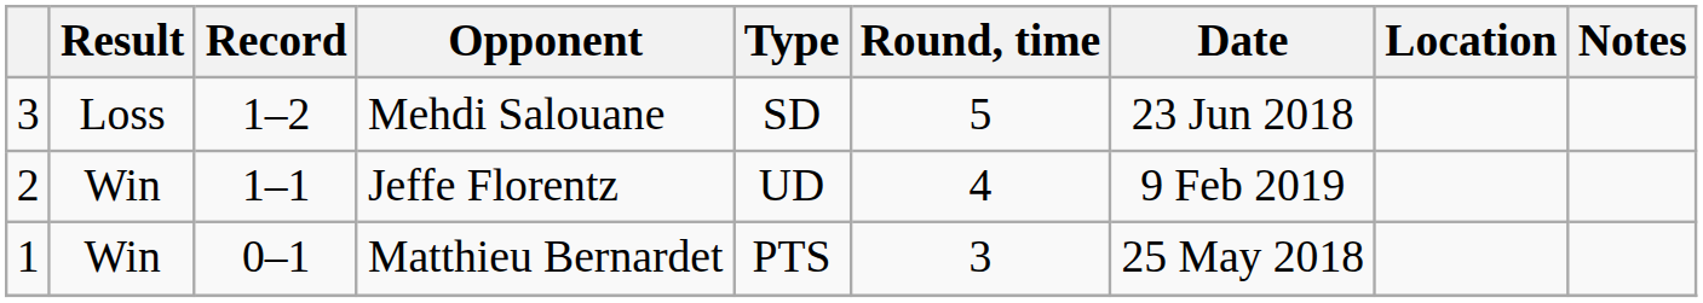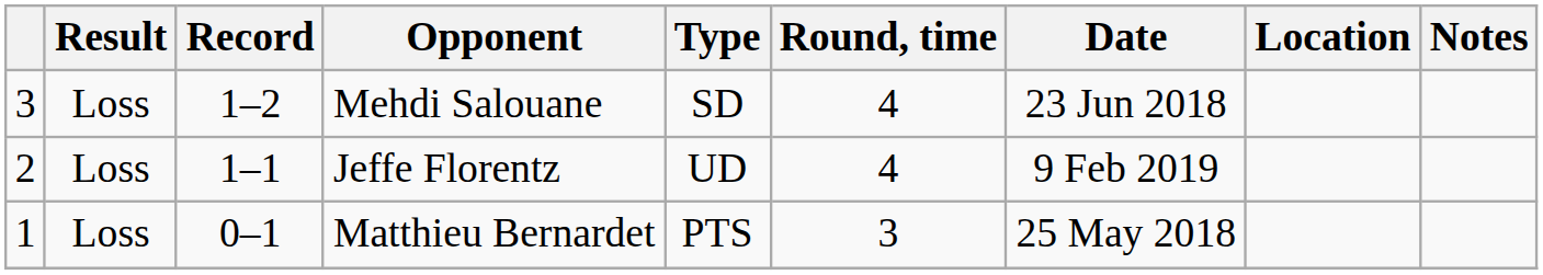 <table class="wikitable" style="text-align:center">
 <tr>
 <th></th>
 <th>Result</th>
 <th>Record</th>
 <th>Opponent</th>
 <th>Type</th>
 <th>Round, time</th>
 <th>Date</th>
 <th>Location</th>
 <th>Notes</th>
 </tr>
 <tr>
 <td>3</td>
 <td>Loss</td>
 <td>1–2</td>
 <td align=left>Mehdi Salouane</td>
 <td>SD</td>
-<td>5</td>
+<td>4</td>
 <td>23 Jun 2018</td>
 <td align=left></td>
 <td></td>
 </tr>
 <tr>
 <td>2</td>
-<td>Win</td>
+<td>Loss</td>
 <td>1–1</td>
 <td align=left>Jeffe Florentz</td>
 <td>UD</td>
 <td>4</td>
 <td>9 Feb 2019</td>
 <td align=left></td>
 <td></td>
 </tr>
 <tr>
 <td>1</td>
-<td>Win</td>
+<td>Loss</td>
 <td>0–1</td>
 <td align=left>Matthieu Bernardet</td>
 <td>PTS</td>
 <td>3</td>
 <td>25 May 2018</td>
 <td align=left></td>
 <td></td>
 </tr>
 <tr>
 </tr>
 </table>
